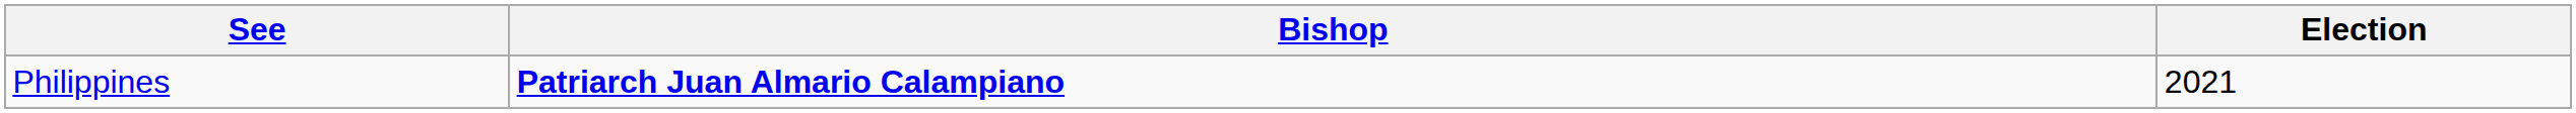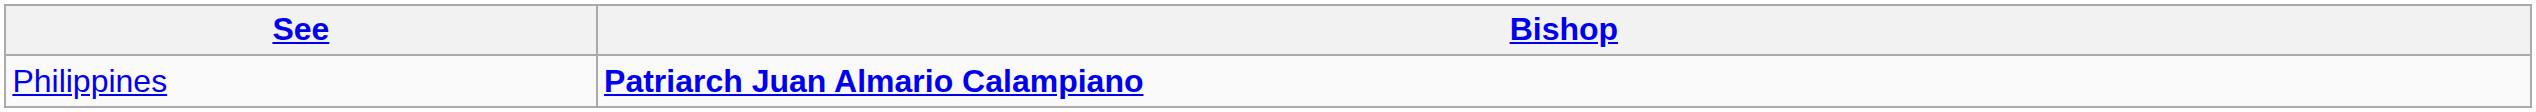 <table class="wikitable sortable" width="100%">
 <tr bgcolor="#cccccc">
 <th><a href='#'>See</a></th>
 <th><a href='#'>Bishop</a></th>
-<th>Election</th>
 </tr>
 <tr>
 <td><a href='#'>Philippines</a></td>
 <td><strong><a href='#'>Patriarch Juan Almario Calampiano</a></strong></td>
-<td>2021</td>
 </tr>
 </table>
